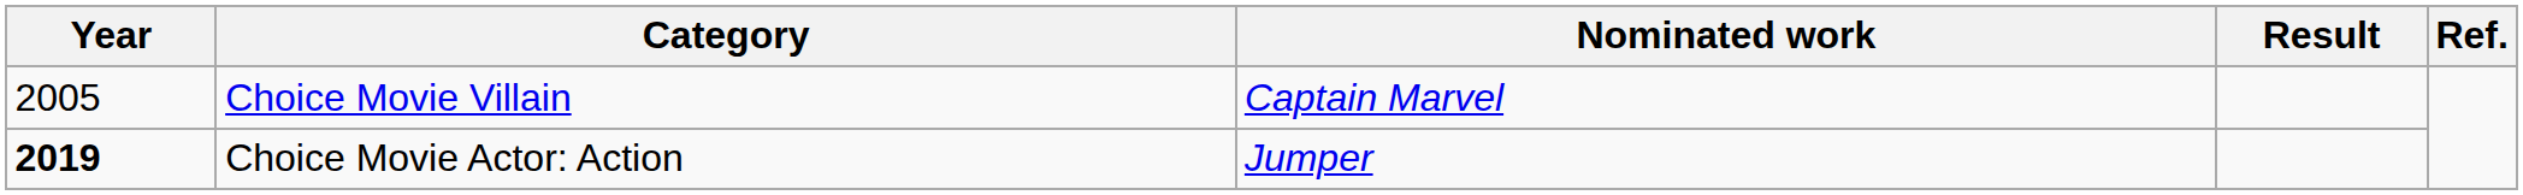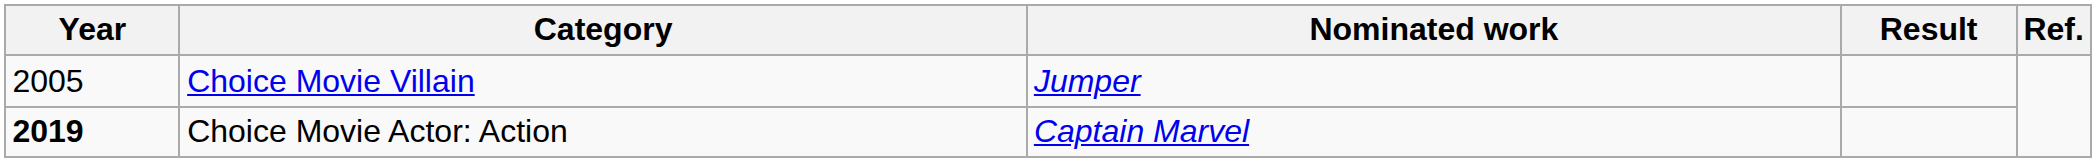 <table class=wikitable>
 <tr>
 <th scope="col" style="width:5em;">Year</th>
 <th scope="col" style="width:26em;">Category</th>
 <th scope="col" style="width:25em;">Nominated work</th>
 <th scope="col" style="width:5em;">Result</th>
 <th>Ref.</th>
 </tr>
 <tr>
 <td>2005</td>
 <td><a href='#'>Choice Movie Villain</a></td>
-<td><em><a href='#'>Captain Marvel</a></em></td>
+<td><em><a href='#'>Jumper</a></em></td>
 <td></td>
 </tr>
 <tr>
 <td><strong>2019</strong></td>
 <td>Choice Movie Actor: Action</td>
-<td><em><a href='#'>Jumper</a></em></td>
+<td><em><a href='#'>Captain Marvel</a></em></td>
 <td></td>
 </tr>
 </table>
